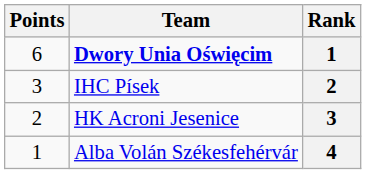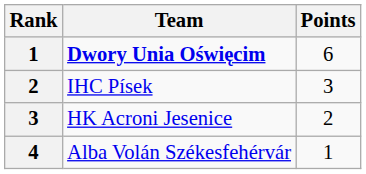 <table class="wikitable" style="text-align: center;">
 <tr>
+<th>Rank</th>
+<th>Team</th>
 <th>Points</th>
-<th>Team</th>
-<th>Rank</th>
 </tr>
 <tr>
+<th>1</th>
+<td style="text-align: left;"> <strong><a href='#'>Dwory Unia Oświęcim</a></strong></td>
 <td>6</td>
-<td style="text-align: left;"> <strong><a href='#'>Dwory Unia Oświęcim</a></strong></td>
-<th>1</th>
 </tr>
 <tr>
+<th>2</th>
+<td style="text-align: left;"> <a href='#'>IHC Písek</a></td>
 <td>3</td>
-<td style="text-align: left;"> <a href='#'>IHC Písek</a></td>
-<th>2</th>
 </tr>
 <tr>
+<th>3</th>
+<td style="text-align: left;"> <a href='#'>HK Acroni Jesenice</a></td>
 <td>2</td>
-<td style="text-align: left;"> <a href='#'>HK Acroni Jesenice</a></td>
-<th>3</th>
 </tr>
 <tr>
+<th>4</th>
+<td style="text-align: left;"> <a href='#'>Alba Volán Székesfehérvár</a></td>
 <td>1</td>
-<td style="text-align: left;"> <a href='#'>Alba Volán Székesfehérvár</a></td>
-<th>4</th>
 </tr>
 </table>
